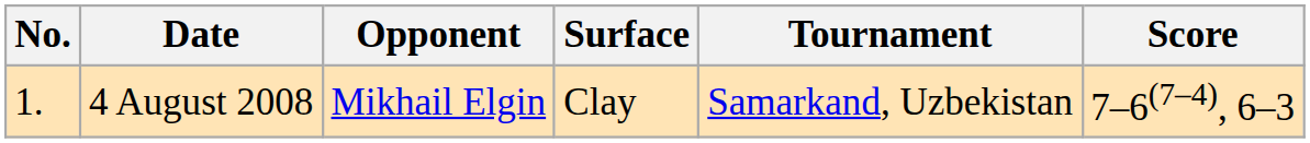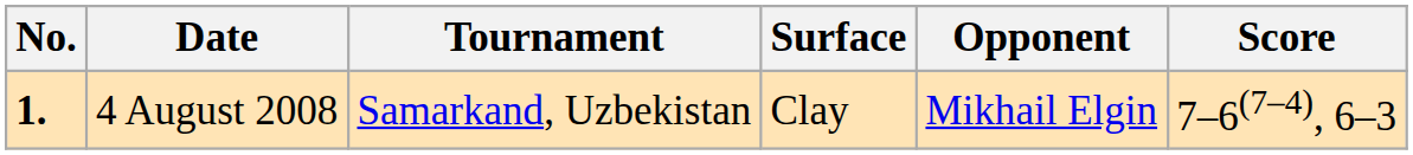 <table class="sortable wikitable">
 <tr>
 <th>No.</th>
 <th>Date</th>
+<th>Tournament</th>
+<th>Surface</th>
 <th>Opponent</th>
-<th>Surface</th>
-<th>Tournament</th>
 <th>Score</th>
 </tr>
 <tr bgcolor=moccasin>
-<td>1.</td>
+<td><strong>1.</strong></td>
 <td>4 August 2008</td>
+<td><a href='#'>Samarkand</a>, Uzbekistan</td>
+<td>Clay</td>
 <td> <a href='#'>Mikhail Elgin</a></td>
-<td>Clay</td>
-<td><a href='#'>Samarkand</a>, Uzbekistan</td>
 <td>7–6<sup>(7–4)</sup>, 6–3</td>
 </tr>
 </table>
